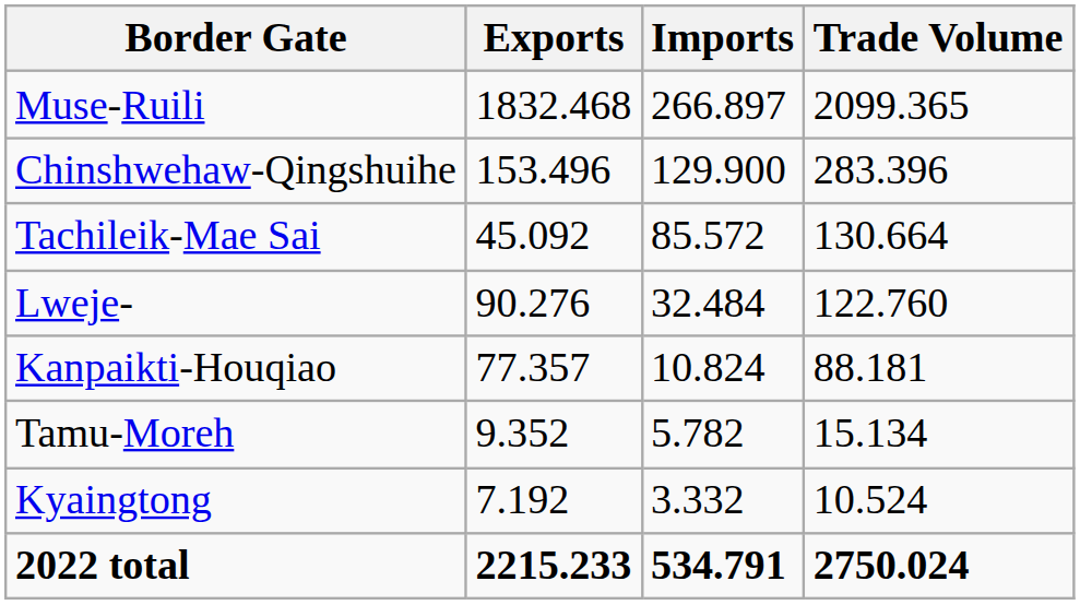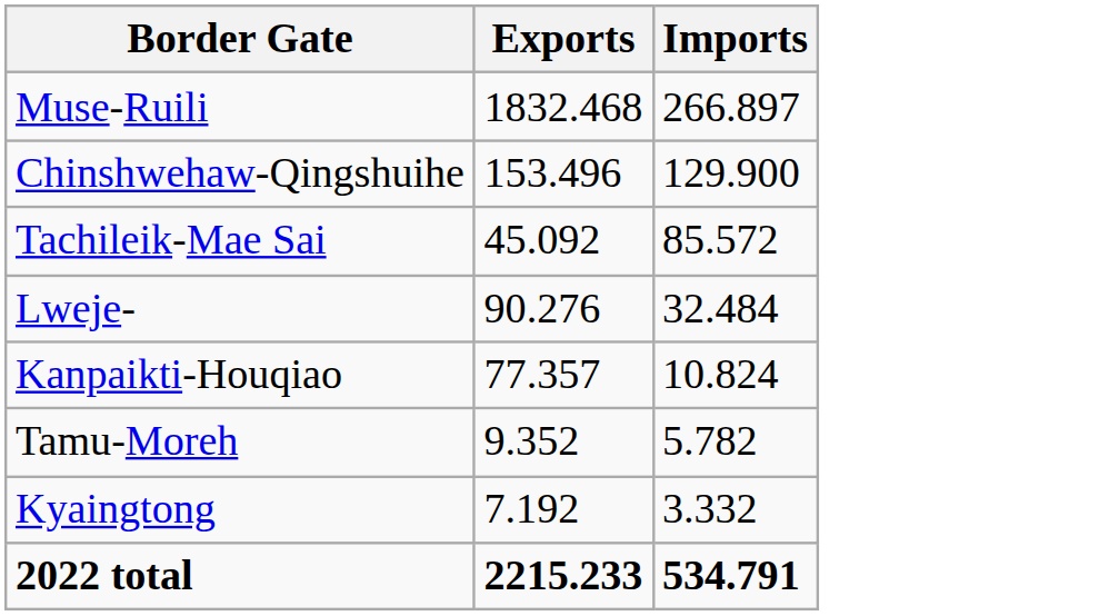 <table class="wikitable sortable">
 <tr>
 <th>Border Gate</th>
 <th>Exports</th>
 <th>Imports</th>
-<th>Trade Volume</th>
 </tr>
 <tr>
 <td><a href='#'>Muse</a>-<a href='#'>Ruili</a></td>
 <td>1832.468</td>
 <td>266.897</td>
-<td>2099.365</td>
 </tr>
 <tr>
 <td><a href='#'>Chinshwehaw</a>-Qingshuihe</td>
 <td>153.496</td>
 <td>129.900</td>
-<td>283.396</td>
 </tr>
 <tr>
 <td><a href='#'>Tachileik</a>-<a href='#'>Mae Sai</a></td>
 <td>45.092</td>
 <td>85.572</td>
-<td>130.664</td>
 </tr>
 <tr>
 <td><a href='#'>Lweje</a>-</td>
 <td>90.276</td>
 <td>32.484</td>
-<td>122.760</td>
 </tr>
 <tr>
 <td><a href='#'>Kanpaikti</a>-Houqiao</td>
 <td>77.357</td>
 <td>10.824</td>
-<td>88.181</td>
 </tr>
 <tr>
 <td>Tamu-<a href='#'>Moreh</a></td>
 <td>9.352</td>
 <td>5.782</td>
-<td>15.134</td>
 </tr>
 <tr>
 <td><a href='#'>Kyaingtong</a></td>
 <td>7.192</td>
 <td>3.332</td>
-<td>10.524</td>
 </tr>
 <tr>
 <td><strong>2022 total</strong></td>
 <td><strong>2215.233</strong></td>
 <td><strong>534.791</strong></td>
-<td><strong>2750.024</strong></td>
 </tr>
 </table>
